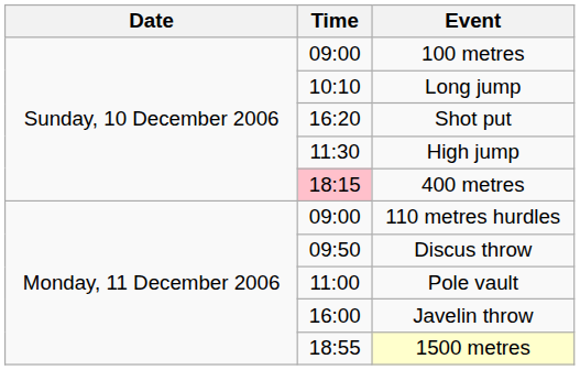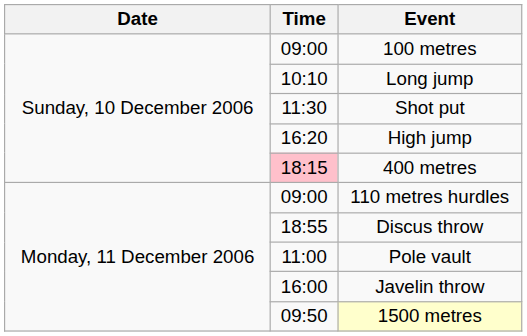 <table class = "wikitable" style="text-align:center;">
 <tr>
 <th width=220>Date</th>
 <th width=50>Time</th>
 <th width=150>Event</th>
 </tr>
 <tr>
 <td rowspan=5>Sunday, 10 December 2006</td>
 <td>09:00</td>
 <td>100 metres</td>
 </tr>
 <tr>
 <td>10:10</td>
 <td>Long jump</td>
 </tr>
 <tr>
-<td>16:20</td>
+<td>11:30</td>
 <td>Shot put</td>
 </tr>
 <tr>
-<td>11:30</td>
+<td>16:20</td>
 <td>High jump</td>
 </tr>
 <tr>
 <td style="background: pink;">18:15</td>
 <td>400 metres</td>
 </tr>
 <tr>
 <td rowspan=5>Monday, 11 December 2006</td>
 <td>09:00</td>
 <td>110 metres hurdles</td>
 </tr>
 <tr>
-<td>09:50</td>
+<td>18:55</td>
 <td>Discus throw</td>
 </tr>
 <tr>
 <td>11:00</td>
 <td>Pole vault</td>
 </tr>
 <tr>
 <td>16:00</td>
 <td>Javelin throw</td>
 </tr>
 <tr>
-<td>18:55</td>
+<td>09:50</td>
 <td bgcolor=ffffcc>1500 metres</td>
 </tr>
 </table>
